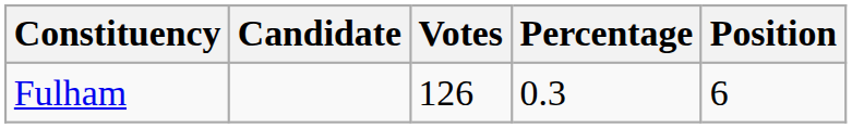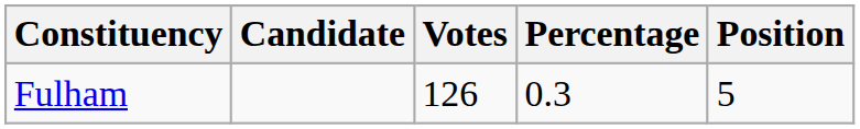 <table class="wikitable">
 <tr>
 <th>Constituency</th>
 <th>Candidate</th>
 <th>Votes</th>
 <th>Percentage</th>
 <th>Position</th>
 </tr>
 <tr>
 <td><a href='#'>Fulham</a></td>
 <td></td>
 <td>126</td>
 <td>0.3</td>
-<td>6</td>
+<td>5</td>
 </tr>
 </table>
